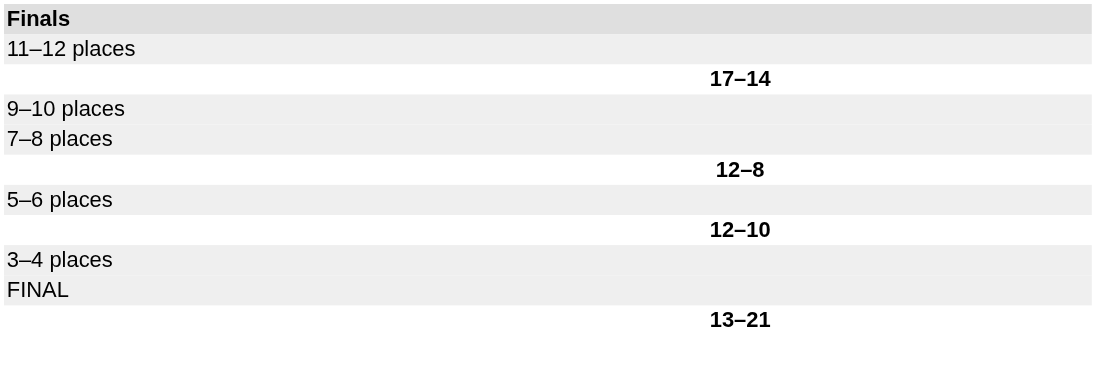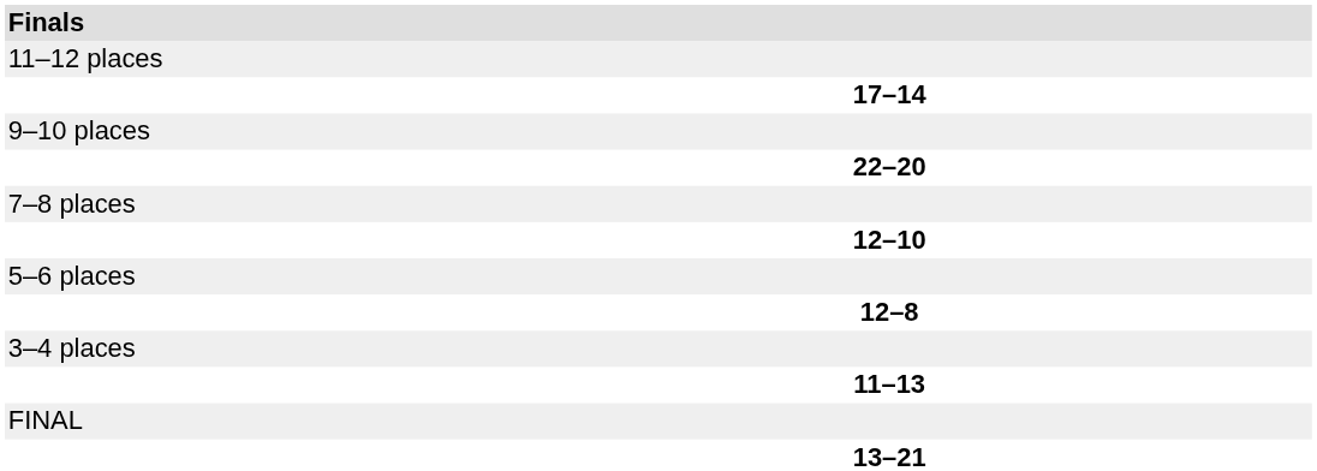 <table cellpadding=2 cellspacing=0 width=40%>
 <tr>
 <td colspan=3 align=left style="background:#dfdfdf;"><strong>Finals</strong></td>
 </tr>
 <tr>
 <td width=40% align=left colspan=3 style="background:#efefef;">11–12 places</td>
 </tr>
 <tr>
 <td width=40% align=right></td>
 <td align=center><strong>17–14</strong></td>
 <td></td>
 </tr>
 <tr>
 <td width=40% align=left colspan=3 style="background:#efefef;">9–10 places</td>
 </tr>
 <tr>
+<td width=40% align=right></td>
+<td align=center><strong>22–20</strong></td>
+<td></td>
+</tr>
+<tr>
 <td width=40% align=left colspan=3 style="background:#efefef;">7–8 places</td>
+</tr>
+<tr>
+<td width=40% align=right></td>
+<td align=center><strong>12–10</strong></td>
+<td></td>
+</tr>
+<tr>
+<td width=40% align=left colspan=3 style="background:#efefef;">5–6 places</td>
 </tr>
 <tr>
 <td width=40% align=right></td>
 <td align=center><strong>12–8</strong></td>
 <td></td>
 </tr>
 <tr>
-<td width=40% align=left colspan=3 style="background:#efefef;">5–6 places</td>
+<td width=40% align=left colspan=3 style="background:#efefef;">3–4 places</td>
 </tr>
 <tr>
 <td width=40% align=right></td>
-<td align=center><strong>12–10</strong></td>
+<td align=center><strong>11–13</strong></td>
 <td></td>
-</tr>
-<tr>
-<td width=40% align=left colspan=3 style="background:#efefef;">3–4 places</td>
 </tr>
 <tr>
 <td width=40% align=left colspan=3 style="background:#efefef;">FINAL</td>
 </tr>
 <tr>
 <td width=40% align=right></td>
 <td align=center><strong>13–21</strong></td>
 <td></td>
 </tr>
 </table>
